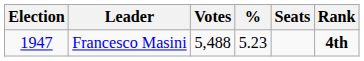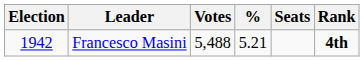 <table class=wikitable style=text-align:center>
 <tr>
 <th>Election</th>
 <th>Leader</th>
 <th>Votes</th>
 <th>%</th>
 <th>Seats</th>
 <th>Rank</th>
 </tr>
 <tr>
-<td><a href='#'>1947</a></td>
+<td><a href='#'>1942</a></td>
 <td><a href='#'>Francesco Masini</a></td>
 <td>5,488</td>
-<td>5.23</td>
+<td>5.21</td>
 <td></td>
 <td><strong>4th</strong></td>
 </tr>
 </table>
